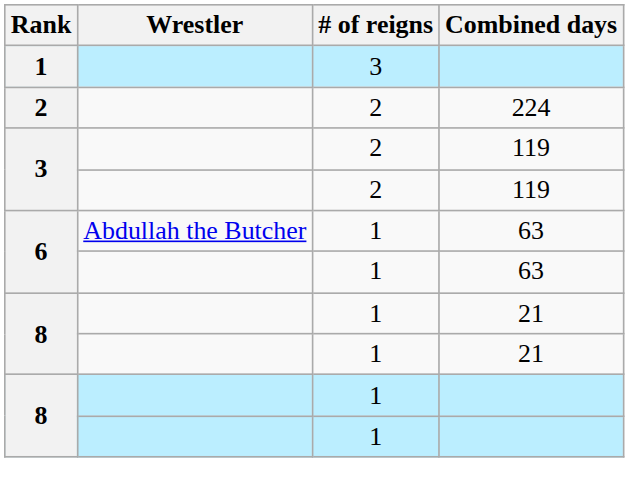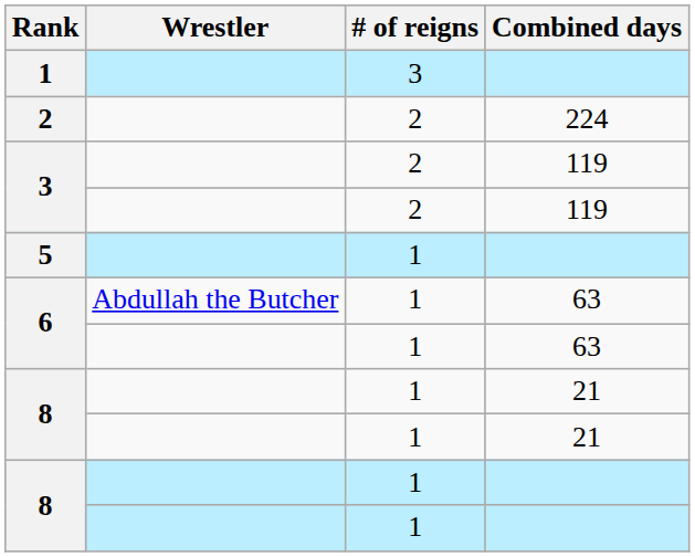 <table class="wikitable sortable" style="text-align: center">
 <tr>
 <th data-sort-type="number" scope="col">Rank</th>
 <th scope="col">Wrestler</th>
 <th data-sort-type="number" scope="col"># of reigns</th>
 <th data-sort-type="number" scope="col">Combined days</th>
 </tr>
 <tr style="background-color:#bbeeff">
 <th>1</th>
 <td></td>
 <td>3</td>
 <td></td>
 </tr>
 <tr>
 <th>2</th>
 <td></td>
 <td>2</td>
 <td>224</td>
 </tr>
 <tr>
 <th rowspan=2>3</th>
 <td></td>
 <td>2</td>
 <td>119</td>
 </tr>
 <tr>
 <td></td>
 <td>2</td>
 <td>119</td>
+</tr>
+<tr style="background-color:#bbeeff">
+<th>5</th>
+<td></td>
+<td>1</td>
+<td></td>
 </tr>
 <tr>
 <th rowspan=2>6</th>
 <td><a href='#'>Abdullah the Butcher</a></td>
 <td>1</td>
 <td>63</td>
 </tr>
 <tr>
 <td></td>
 <td>1</td>
 <td>63</td>
 </tr>
 <tr>
 <th rowspan=2>8</th>
 <td></td>
 <td>1</td>
 <td>21</td>
 </tr>
 <tr>
 <td></td>
 <td>1</td>
 <td>21</td>
 </tr>
 <tr style="background-color:#bbeeff">
 <th rowspan=2>8</th>
 <td></td>
 <td>1</td>
 <td></td>
 </tr>
 <tr style="background-color:#bbeeff">
 <td></td>
 <td>1</td>
 <td></td>
 </tr>
 </table>
